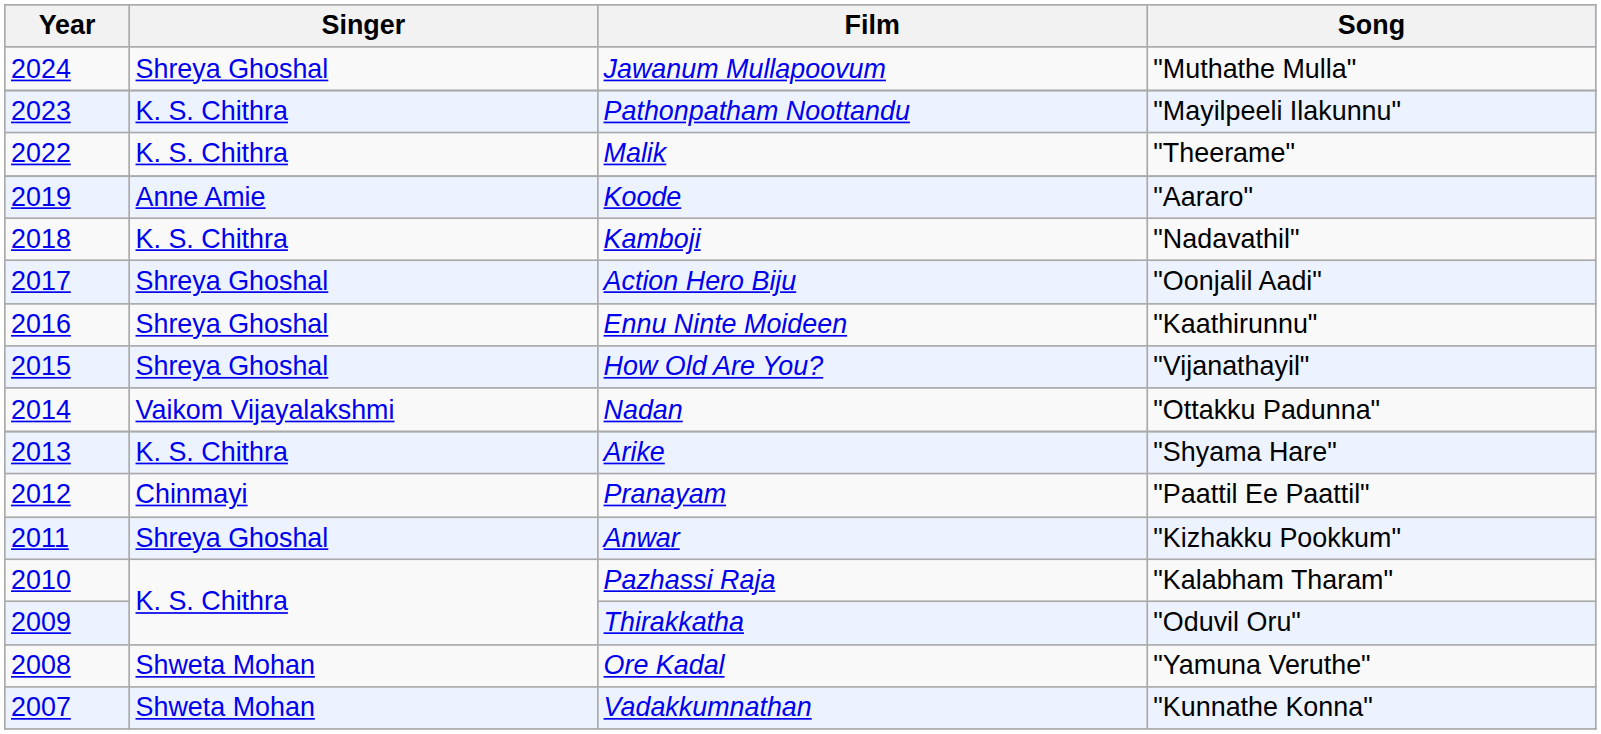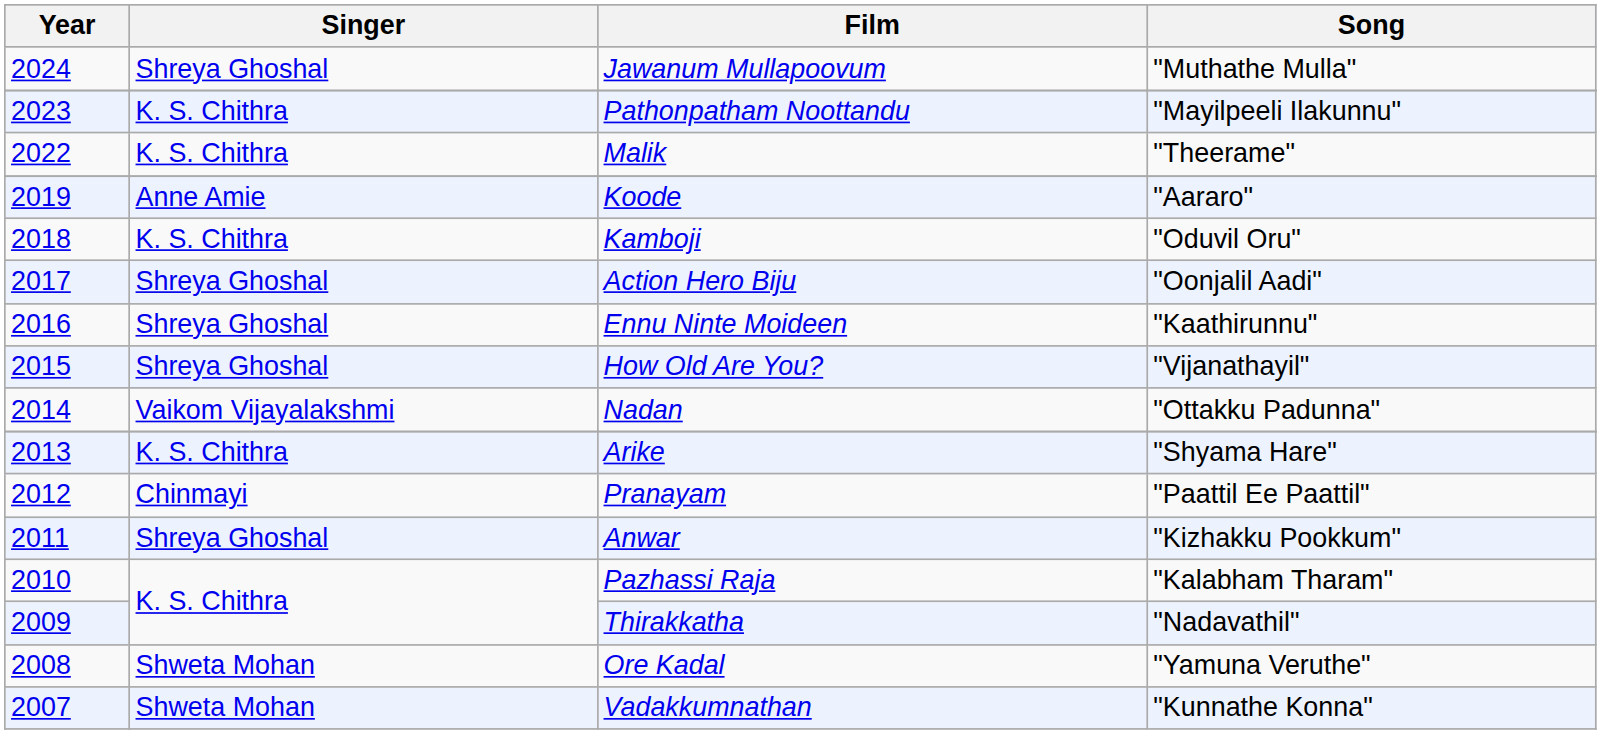 <table class="wikitable sortable" width="75%">
 <tr bgcolor="#d1e4fd">
 <th>Year</th>
 <th>Singer</th>
 <th>Film</th>
 <th>Song</th>
 </tr>
 <tr>
 <td><a href='#'>2024</a></td>
 <td><a href='#'>Shreya Ghoshal</a></td>
 <td><em><a href='#'>Jawanum Mullapoovum</a></em></td>
 <td>"Muthathe Mulla"</td>
 </tr>
 <tr>
 </tr>
 <tr bgcolor=#edf3fe>
 <td><a href='#'>2023</a></td>
 <td><a href='#'>K. S. Chithra</a></td>
 <td><em><a href='#'>Pathonpatham Noottandu</a></em></td>
 <td>"Mayilpeeli Ilakunnu"</td>
 </tr>
 <tr>
 <td><a href='#'>2022</a></td>
 <td><a href='#'>K. S. Chithra</a></td>
 <td><em><a href='#'>Malik</a></em></td>
 <td>"Theerame"</td>
 </tr>
 <tr>
 </tr>
 <tr bgcolor=#edf3fe>
 <td><a href='#'>2019</a></td>
 <td><a href='#'>Anne Amie</a></td>
 <td><em><a href='#'>Koode</a></em></td>
 <td>"Aararo"</td>
 </tr>
 <tr>
 <td><a href='#'>2018</a></td>
 <td><a href='#'>K. S. Chithra</a></td>
 <td><em><a href='#'>Kamboji</a></em></td>
-<td>"Nadavathil"</td>
+<td>"Oduvil Oru"</td>
 </tr>
 <tr bgcolor=#edf3fe>
 <td><a href='#'>2017</a></td>
 <td><a href='#'>Shreya Ghoshal</a></td>
 <td><em><a href='#'>Action Hero Biju</a></em></td>
 <td>"Oonjalil Aadi"</td>
 </tr>
 <tr>
 <td><a href='#'>2016</a></td>
 <td><a href='#'>Shreya Ghoshal</a></td>
 <td><em><a href='#'>Ennu Ninte Moideen</a></em></td>
 <td>"Kaathirunnu"</td>
 </tr>
 <tr bgcolor=#edf3fe>
 <td><a href='#'>2015</a></td>
 <td><a href='#'>Shreya Ghoshal</a></td>
 <td><em><a href='#'>How Old Are You?</a></em></td>
 <td>"Vijanathayil"</td>
 </tr>
 <tr>
 <td><a href='#'>2014</a></td>
 <td><a href='#'>Vaikom Vijayalakshmi</a></td>
 <td><em><a href='#'>Nadan</a></em></td>
 <td>"Ottakku Padunna"</td>
 </tr>
 <tr>
 </tr>
 <tr bgcolor=#edf3fe>
 <td><a href='#'>2013</a></td>
 <td><a href='#'>K. S. Chithra</a></td>
 <td><em><a href='#'>Arike</a></em></td>
 <td>"Shyama Hare"</td>
 </tr>
 <tr>
 <td><a href='#'>2012</a></td>
 <td><a href='#'>Chinmayi</a></td>
 <td><em><a href='#'>Pranayam</a></em></td>
 <td>"Paattil Ee Paattil"</td>
 </tr>
 <tr bgcolor=#edf3fe>
 <td><a href='#'>2011</a></td>
 <td><a href='#'>Shreya Ghoshal</a></td>
 <td><em><a href='#'>Anwar</a></em></td>
 <td>"Kizhakku Pookkum"</td>
 </tr>
 <tr>
 <td><a href='#'>2010</a></td>
 <td rowspan="2"><a href='#'>K. S. Chithra</a></td>
 <td><em><a href='#'>Pazhassi Raja</a></em></td>
 <td>"Kalabham Tharam"</td>
 </tr>
 <tr bgcolor=#edf3fe>
 <td><a href='#'>2009</a></td>
 <td><em><a href='#'>Thirakkatha</a></em></td>
-<td>"Oduvil Oru"</td>
+<td>"Nadavathil"</td>
 </tr>
 <tr>
 <td><a href='#'>2008</a></td>
 <td><a href='#'>Shweta Mohan</a></td>
 <td><em><a href='#'>Ore Kadal</a></em></td>
 <td>"Yamuna Veruthe"</td>
 </tr>
 <tr bgcolor=#edf3fe>
 <td><a href='#'>2007</a></td>
 <td><a href='#'>Shweta Mohan</a></td>
 <td><em><a href='#'>Vadakkumnathan</a></em></td>
 <td>"Kunnathe Konna"</td>
 </tr>
 </table>
